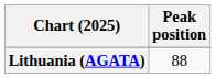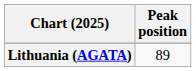 <table class="wikitable sortable plainrowheaders" style="text-align:center">
 <tr>
 <th scope="col">Chart (2025)</th>
 <th scope="col">Peak<br>position</th>
 </tr>
 <tr>
 </tr>
 <tr>
 <th scope="row">Lithuania (<a href='#'>AGATA</a>)</th>
-<td>88</td>
+<td>89</td>
 </tr>
 </table>
